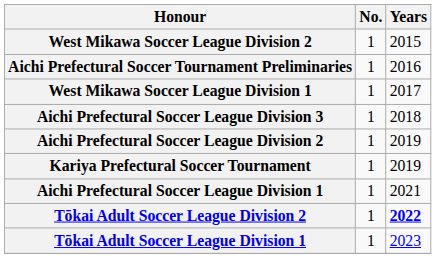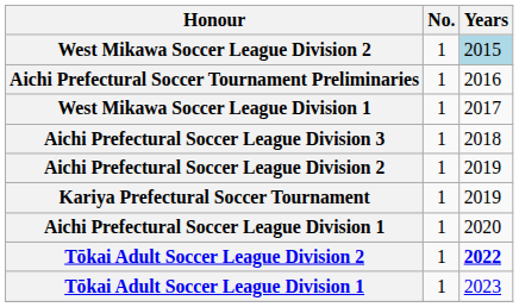 <table class="wikitable plainrowheaders">
 <tr>
 <th scope=col>Honour</th>
 <th scope=col>No.</th>
 <th scope=col>Years</th>
 </tr>
 <tr>
 <th scope=row>West Mikawa Soccer League Division 2</th>
 <td align="center">1</td>
-<td>2015</td>
+<td style="background: lightblue;">2015</td>
 </tr>
 <tr>
 <th scope=row>Aichi Prefectural Soccer Tournament Preliminaries</th>
 <td align="center">1</td>
 <td>2016</td>
 </tr>
 <tr>
 <th scope=row>West Mikawa Soccer League Division 1</th>
 <td align="center">1</td>
 <td>2017</td>
 </tr>
 <tr>
 <th scope=row>Aichi Prefectural Soccer League Division 3</th>
 <td align="center">1</td>
 <td>2018</td>
 </tr>
 <tr>
 <th scope=row>Aichi Prefectural Soccer League Division 2</th>
 <td align="center">1</td>
 <td>2019</td>
 </tr>
 <tr>
 <th scope=row>Kariya Prefectural Soccer Tournament</th>
 <td align="center">1</td>
 <td>2019</td>
 </tr>
 <tr>
 <th scope=row>Aichi Prefectural Soccer League Division 1</th>
 <td align="center">1</td>
-<td>2021</td>
+<td>2020</td>
 </tr>
 <tr>
 <th scope=row><a href='#'>Tōkai Adult Soccer League Division 2</a></th>
 <td align="center">1</td>
 <td><strong><a href='#'>2022</a></strong></td>
 </tr>
 <tr>
 <th scope=row><a href='#'>Tōkai Adult Soccer League Division 1</a></th>
 <td align="center">1</td>
 <td><a href='#'>2023</a></td>
 </tr>
 <tr>
 </tr>
 </table>
